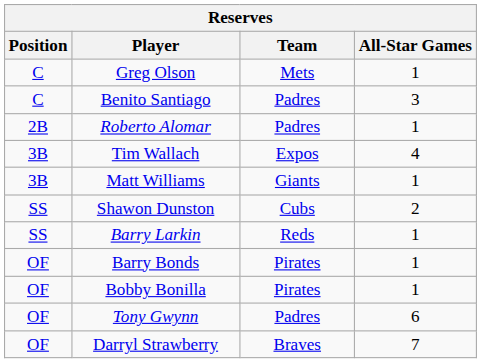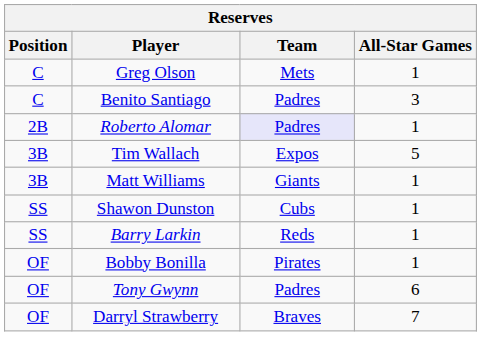 <table class="wikitable" style="font-size: 100%; text-align:center;">
 <tr>
 <th colspan="4">Reserves</th>
 </tr>
 <tr>
 <th>Position</th>
 <th width="150">Player</th>
 <th width="100">Team</th>
 <th>All-Star Games</th>
 </tr>
 <tr>
 <td><a href='#'>C</a></td>
 <td><a href='#'>Greg Olson</a></td>
 <td><a href='#'>Mets</a></td>
 <td>1</td>
 </tr>
 <tr>
 <td><a href='#'>C</a></td>
 <td><a href='#'>Benito Santiago</a></td>
 <td><a href='#'>Padres</a></td>
 <td>3</td>
 </tr>
 <tr>
 <td><a href='#'>2B</a></td>
 <td><em><a href='#'>Roberto Alomar</a></em></td>
-<td><a href='#'>Padres</a></td>
+<td style="background: lavender;"><a href='#'>Padres</a></td>
 <td>1</td>
 </tr>
 <tr>
 <td><a href='#'>3B</a></td>
 <td><a href='#'>Tim Wallach</a></td>
 <td><a href='#'>Expos</a></td>
-<td>4</td>
+<td>5</td>
 </tr>
 <tr>
 <td><a href='#'>3B</a></td>
 <td><a href='#'>Matt Williams</a></td>
 <td><a href='#'>Giants</a></td>
 <td>1</td>
 </tr>
 <tr>
 <td><a href='#'>SS</a></td>
 <td><a href='#'>Shawon Dunston</a></td>
 <td><a href='#'>Cubs</a></td>
-<td>2</td>
+<td>1</td>
 </tr>
 <tr>
 <td><a href='#'>SS</a></td>
 <td><em><a href='#'>Barry Larkin</a></em></td>
 <td><a href='#'>Reds</a></td>
-<td>1</td>
-</tr>
-<tr>
-<td><a href='#'>OF</a></td>
-<td><a href='#'>Barry Bonds</a></td>
-<td><a href='#'>Pirates</a></td>
 <td>1</td>
 </tr>
 <tr>
 <td><a href='#'>OF</a></td>
 <td><a href='#'>Bobby Bonilla</a></td>
 <td><a href='#'>Pirates</a></td>
 <td>1</td>
 </tr>
 <tr>
 <td><a href='#'>OF</a></td>
 <td><em><a href='#'>Tony Gwynn</a></em></td>
 <td><a href='#'>Padres</a></td>
 <td>6</td>
 </tr>
 <tr>
 <td><a href='#'>OF</a></td>
 <td><a href='#'>Darryl Strawberry</a></td>
 <td><a href='#'>Braves</a></td>
 <td>7</td>
 </tr>
 </table>
